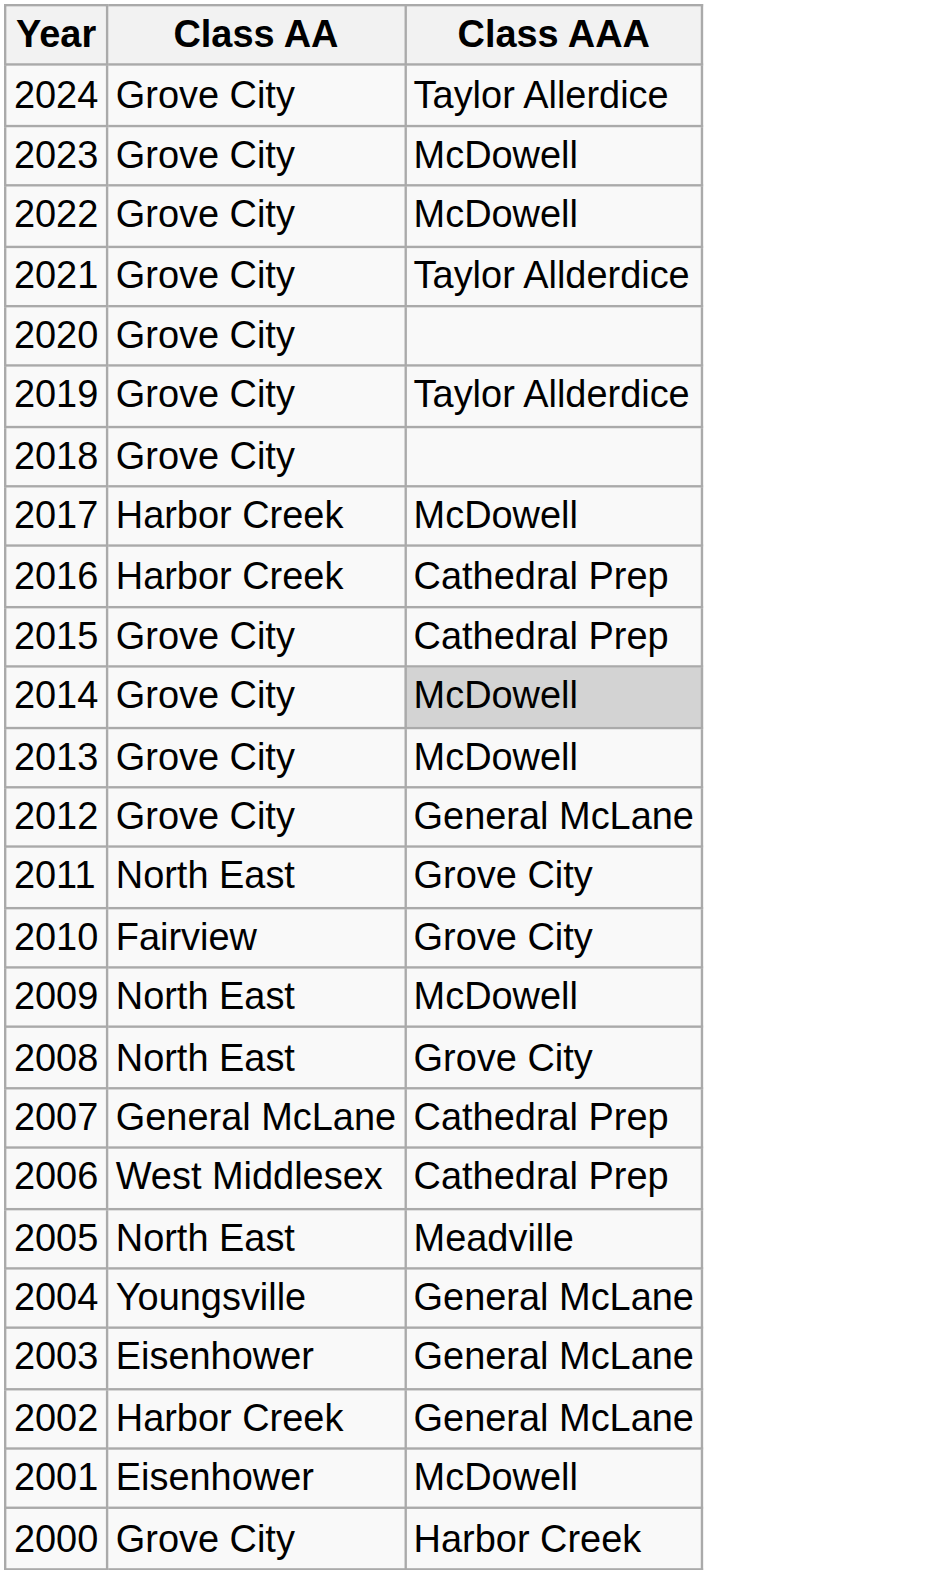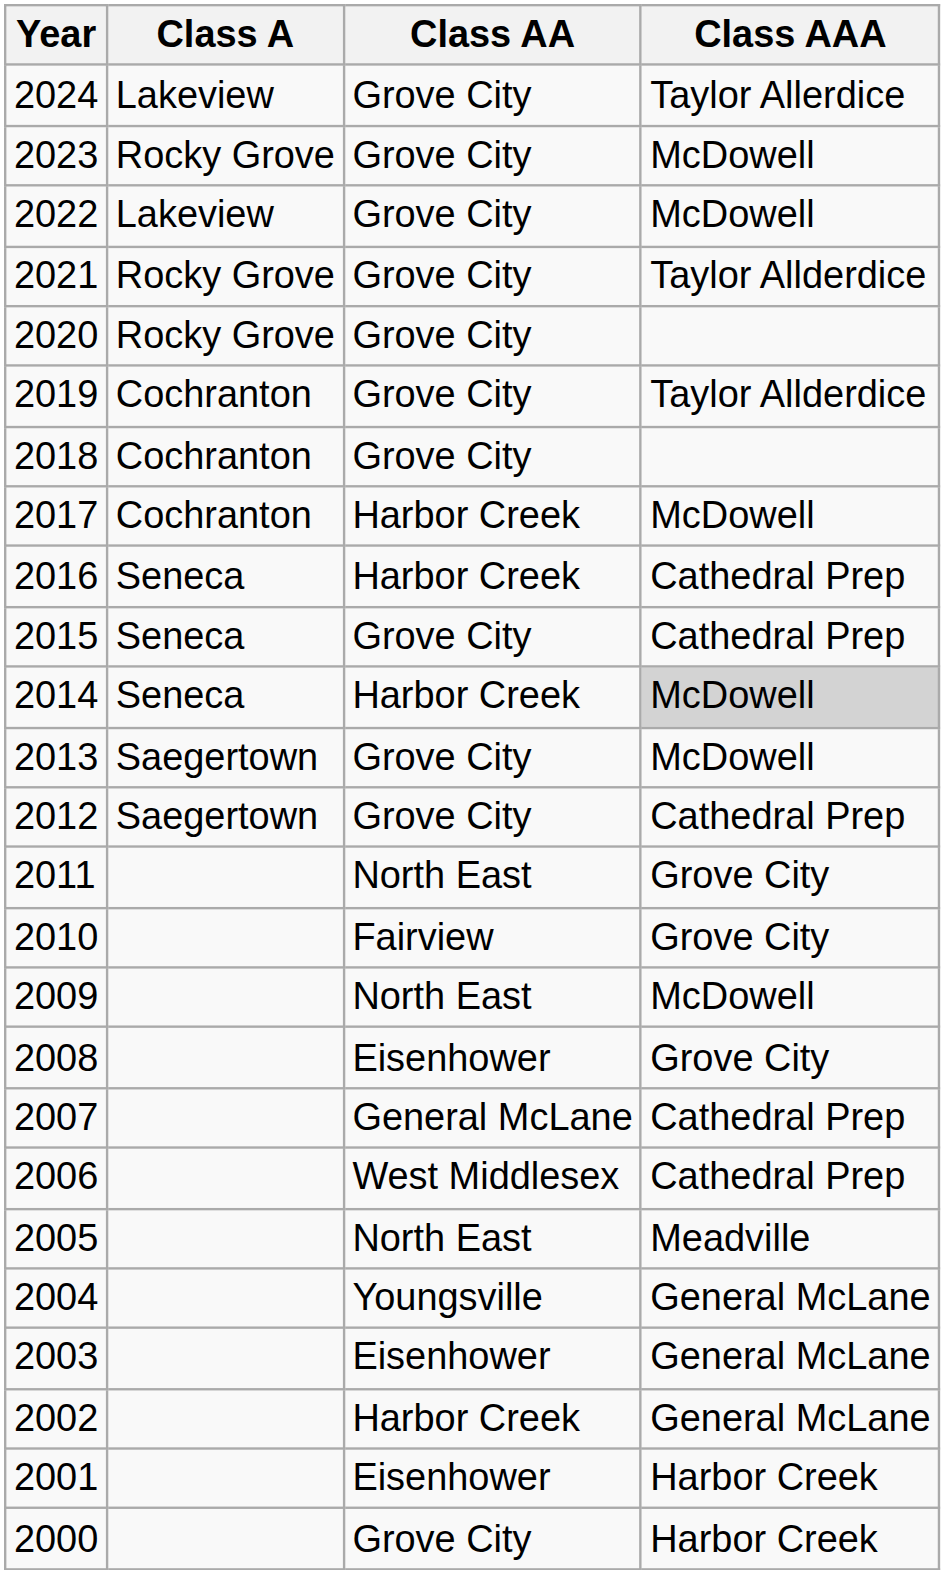 <table class="wikitable">
 <tr>
 <th>Year</th>
+<th>Class A</th>
 <th>Class AA</th>
 <th>Class AAA</th>
 </tr>
 <tr>
 <td>2024</td>
+<td>Lakeview</td>
 <td>Grove City</td>
 <td>Taylor Allerdice</td>
 </tr>
 <tr>
 <td>2023</td>
+<td>Rocky Grove</td>
 <td>Grove City</td>
 <td>McDowell</td>
 </tr>
 <tr>
 <td>2022</td>
+<td>Lakeview</td>
 <td>Grove City</td>
 <td>McDowell</td>
 </tr>
 <tr>
 <td>2021</td>
+<td>Rocky Grove</td>
 <td>Grove City</td>
 <td>Taylor Allderdice</td>
 </tr>
 <tr>
 <td>2020</td>
+<td>Rocky Grove</td>
 <td>Grove City</td>
 <td></td>
 </tr>
 <tr>
 <td>2019</td>
+<td>Cochranton</td>
 <td>Grove City</td>
 <td>Taylor Allderdice</td>
 </tr>
 <tr>
 <td>2018</td>
+<td>Cochranton</td>
 <td>Grove City</td>
 <td></td>
 </tr>
 <tr>
 <td>2017</td>
+<td>Cochranton</td>
 <td>Harbor Creek</td>
 <td>McDowell</td>
 </tr>
 <tr>
 <td>2016</td>
+<td>Seneca</td>
 <td>Harbor Creek</td>
 <td>Cathedral Prep</td>
 </tr>
 <tr>
 <td>2015</td>
+<td>Seneca</td>
 <td>Grove City</td>
 <td>Cathedral Prep</td>
 </tr>
 <tr>
 <td>2014</td>
-<td>Grove City</td>
+<td>Seneca</td>
+<td>Harbor Creek</td>
 <td style="background: lightgrey;">McDowell</td>
 </tr>
 <tr>
 <td>2013</td>
+<td>Saegertown</td>
 <td>Grove City</td>
 <td>McDowell</td>
 </tr>
 <tr>
 <td>2012</td>
+<td>Saegertown</td>
 <td>Grove City</td>
-<td>General McLane</td>
+<td>Cathedral Prep</td>
 </tr>
 <tr>
 <td>2011</td>
+<td></td>
 <td>North East</td>
 <td>Grove City</td>
 </tr>
 <tr>
 <td>2010</td>
+<td></td>
 <td>Fairview</td>
 <td>Grove City</td>
 </tr>
 <tr>
 <td>2009</td>
+<td></td>
 <td>North East</td>
 <td>McDowell</td>
 </tr>
 <tr>
 <td>2008</td>
-<td>North East</td>
+<td></td>
+<td>Eisenhower</td>
 <td>Grove City</td>
 </tr>
 <tr>
 <td>2007</td>
+<td></td>
 <td>General McLane</td>
 <td>Cathedral Prep</td>
 </tr>
 <tr>
 <td>2006</td>
+<td></td>
 <td>West Middlesex</td>
 <td>Cathedral Prep</td>
 </tr>
 <tr>
 <td>2005</td>
+<td></td>
 <td>North East</td>
 <td>Meadville</td>
 </tr>
 <tr>
 <td>2004</td>
+<td></td>
 <td>Youngsville</td>
 <td>General McLane</td>
 </tr>
 <tr>
 <td>2003</td>
+<td></td>
 <td>Eisenhower</td>
 <td>General McLane</td>
 </tr>
 <tr>
 <td>2002</td>
+<td></td>
 <td>Harbor Creek</td>
 <td>General McLane</td>
 </tr>
 <tr>
 <td>2001</td>
+<td></td>
 <td>Eisenhower</td>
-<td>McDowell</td>
+<td>Harbor Creek</td>
 </tr>
 <tr>
 <td>2000</td>
+<td></td>
 <td>Grove City</td>
 <td>Harbor Creek</td>
 </tr>
 </table>
